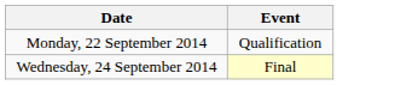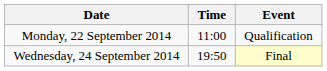 <table class = "wikitable" style="text-align:center;">
 <tr>
 <th width=220>Date</th>
+<th width=50>Time</th>
 <th width=100>Event</th>
 </tr>
 <tr>
 <td>Monday, 22 September 2014</td>
+<td>11:00</td>
 <td>Qualification</td>
 </tr>
 <tr>
 <td>Wednesday, 24 September 2014</td>
+<td>19:50</td>
 <td bgcolor=ffffcc>Final</td>
 </tr>
 </table>
